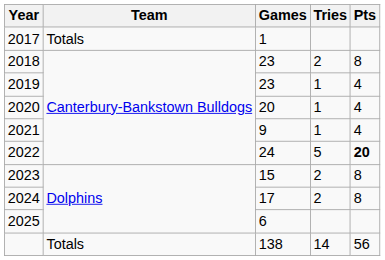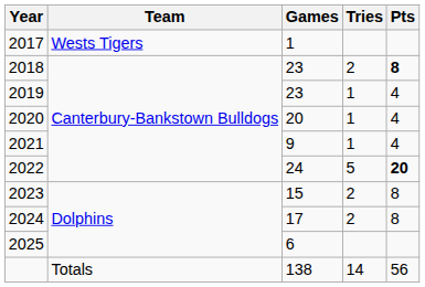 <table class="wikitable">
 <tr>
 <th>Year</th>
 <th>Team</th>
 <th>Games</th>
 <th>Tries</th>
 <th>Pts</th>
 </tr>
 <tr>
 <td>2017</td>
-<td>Totals</td>
+<td> <a href='#'>Wests Tigers</a></td>
 <td>1</td>
 <td></td>
 <td></td>
 </tr>
 <tr>
 <td>2018</td>
 <td rowspan="5"> <a href='#'>Canterbury-Bankstown Bulldogs</a></td>
 <td>23</td>
 <td>2</td>
-<td>8</td>
+<td><strong>8</strong></td>
 </tr>
 <tr>
 <td>2019</td>
 <td>23</td>
 <td>1</td>
 <td>4</td>
 </tr>
 <tr>
 <td>2020</td>
 <td>20</td>
 <td>1</td>
 <td>4</td>
 </tr>
 <tr>
 <td>2021</td>
 <td>9</td>
 <td>1</td>
 <td>4</td>
 </tr>
 <tr>
 <td>2022</td>
 <td>24</td>
 <td>5</td>
 <td><strong>20</strong></td>
 </tr>
 <tr>
 <td>2023</td>
 <td rowspan="3"> <a href='#'>Dolphins</a></td>
 <td>15</td>
 <td>2</td>
 <td>8</td>
 </tr>
 <tr>
 <td>2024</td>
 <td>17</td>
 <td>2</td>
 <td>8</td>
 </tr>
 <tr>
 <td>2025</td>
 <td>6</td>
 <td></td>
 <td></td>
 </tr>
 <tr>
 <td></td>
 <td>Totals</td>
 <td>138</td>
 <td>14</td>
 <td>56</td>
 </tr>
 </table>
